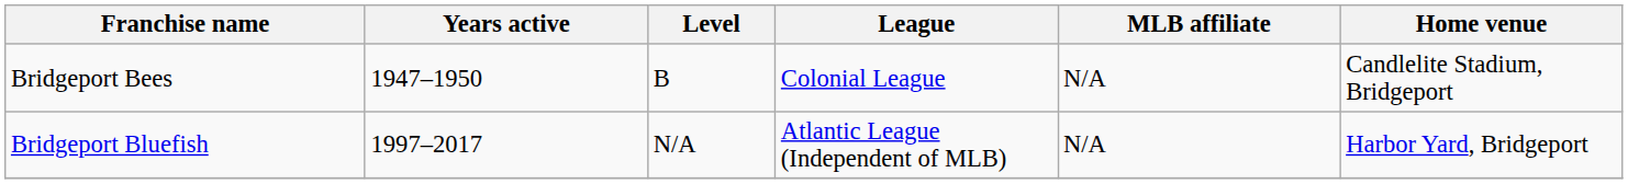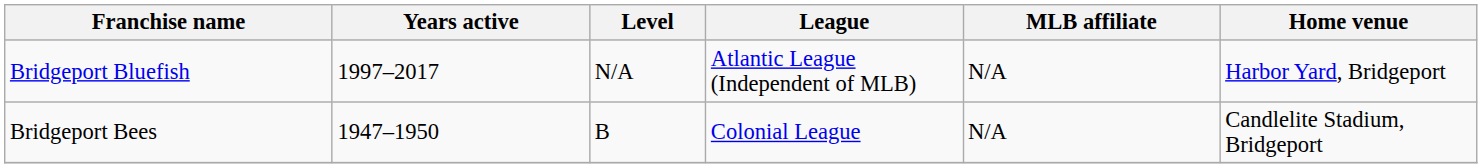 <table class="wikitable">
 <tr>
 <th style="width:225px;"><strong>Franchise name</strong></th>
 <th style="width:175px;"><strong>Years active</strong></th>
 <th style="width:75px;"><strong>Level</strong></th>
 <th style="width:175px;"><strong>League</strong></th>
 <th style="width:175px;"><strong>MLB affiliate</strong></th>
 <th style="width:175px;"><strong>Home venue</strong></th>
 </tr>
 <tr>
+<td><a href='#'>Bridgeport Bluefish</a></td>
+<td>1997–2017</td>
+<td>N/A</td>
+<td><a href='#'>Atlantic League</a><br>(Independent of MLB)</td>
+<td>N/A</td>
+<td><a href='#'>Harbor Yard</a>, Bridgeport</td>
+</tr>
+<tr>
 <td>Bridgeport Bees</td>
 <td>1947–1950</td>
 <td>B</td>
 <td><a href='#'>Colonial League</a></td>
 <td>N/A</td>
 <td>Candlelite Stadium, Bridgeport</td>
 </tr>
 <tr>
-<td><a href='#'>Bridgeport Bluefish</a></td>
-<td>1997–2017</td>
-<td>N/A</td>
-<td><a href='#'>Atlantic League</a><br>(Independent of MLB)</td>
-<td>N/A</td>
-<td><a href='#'>Harbor Yard</a>, Bridgeport</td>
-</tr>
-<tr>
 </tr>
 </table>
